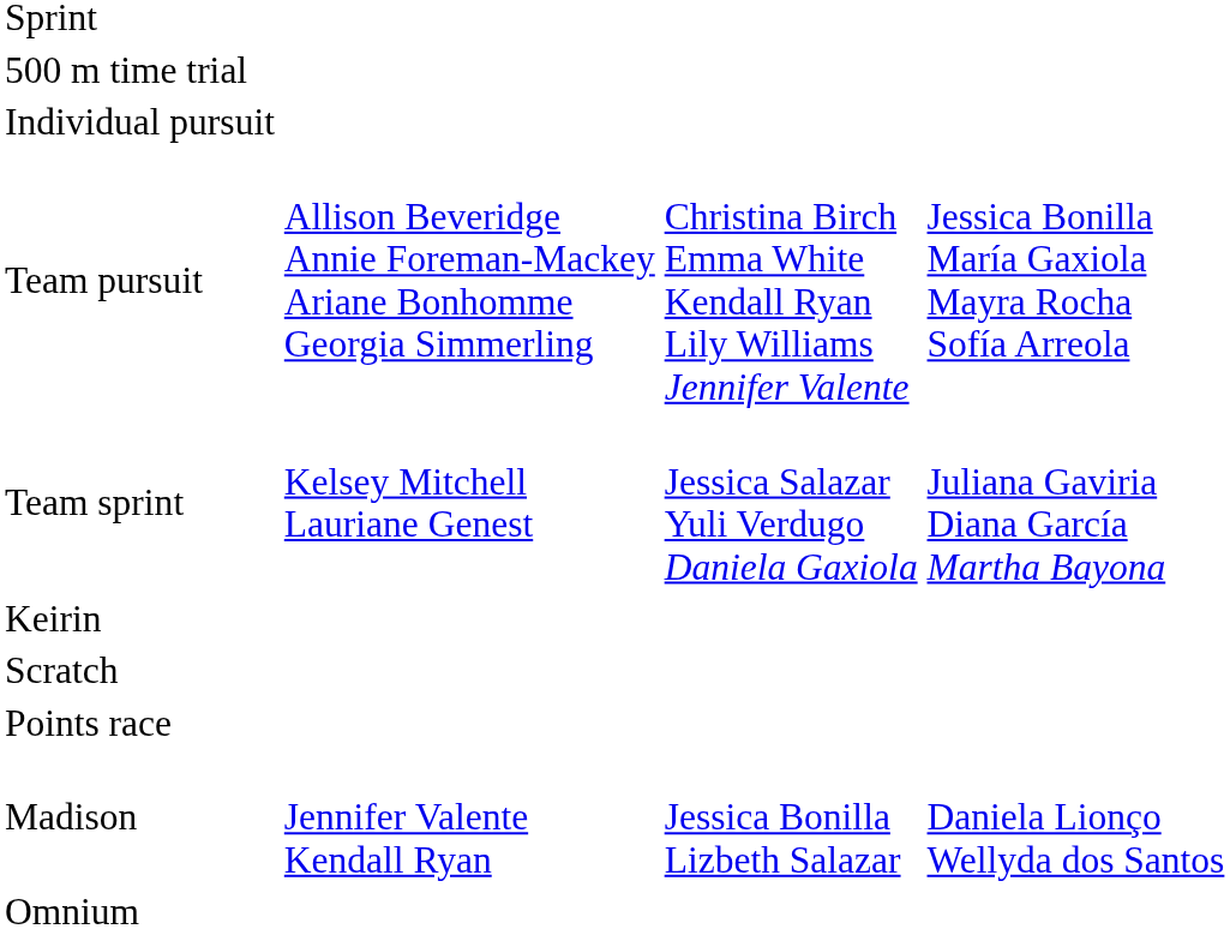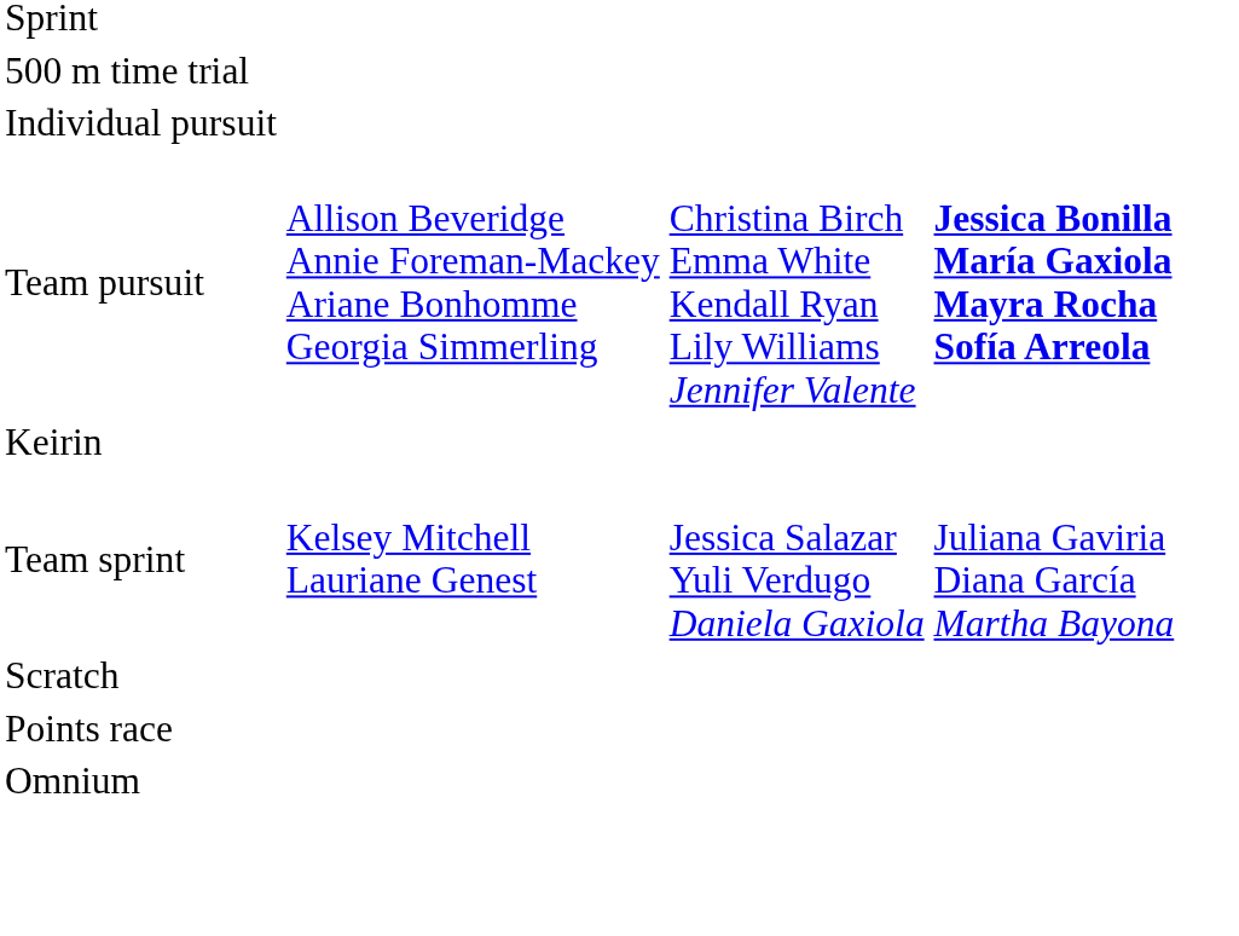 <table>
 <tr>
 <td>Sprint</td>
 <td></td>
 <td></td>
 <td></td>
 </tr>
 <tr>
 <td>500 m time trial</td>
 <td></td>
 <td></td>
 <td></td>
 </tr>
 <tr>
 <td>Individual pursuit</td>
 <td></td>
 <td></td>
 <td></td>
 </tr>
 <tr>
 <td>Team pursuit</td>
 <td valign=top><br><a href='#'>Allison Beveridge</a><br><a href='#'>Annie Foreman-Mackey</a><br><a href='#'>Ariane Bonhomme</a><br><a href='#'>Georgia Simmerling</a></td>
 <td><br><a href='#'>Christina Birch</a><br><a href='#'>Emma White</a><br><a href='#'>Kendall Ryan</a><br><a href='#'>Lily Williams</a><br><em><a href='#'>Jennifer Valente</a></em></td>
-<td valign=top><br><a href='#'>Jessica Bonilla</a><br><a href='#'>María Gaxiola</a><br><a href='#'>Mayra Rocha</a><br><a href='#'>Sofía Arreola</a></td>
+<td valign=top><strong><br><a href='#'>Jessica Bonilla</a><br><a href='#'>María Gaxiola</a><br><a href='#'>Mayra Rocha</a><br><a href='#'>Sofía Arreola</a></strong></td>
+</tr>
+<tr>
+<td>Keirin</td>
+<td></td>
+<td></td>
+<td></td>
 </tr>
 <tr>
 <td>Team sprint</td>
 <td valign=top><br><a href='#'>Kelsey Mitchell</a><br><a href='#'>Lauriane Genest</a></td>
 <td><br><a href='#'>Jessica Salazar</a><br><a href='#'>Yuli Verdugo</a><br><em><a href='#'>Daniela Gaxiola</a></em></td>
 <td><br><a href='#'>Juliana Gaviria</a><br><a href='#'>Diana García</a><br><em><a href='#'>Martha Bayona</a></em></td>
-</tr>
-<tr>
-<td>Keirin</td>
-<td></td>
-<td></td>
-<td></td>
 </tr>
 <tr>
 <td>Scratch</td>
 <td></td>
 <td></td>
 <td></td>
 </tr>
 <tr>
 <td>Points race</td>
 <td></td>
 <td></td>
 <td></td>
 </tr>
 <tr>
-<td>Madison</td>
-<td><br><a href='#'>Jennifer Valente</a><br><a href='#'>Kendall Ryan</a></td>
-<td><br><a href='#'>Jessica Bonilla</a><br><a href='#'>Lizbeth Salazar</a></td>
-<td><br><a href='#'>Daniela Lionço</a><br><a href='#'>Wellyda dos Santos</a></td>
-</tr>
-<tr>
 <td>Omnium</td>
 <td></td>
 <td></td>
 <td></td>
 </tr>
 </table>
